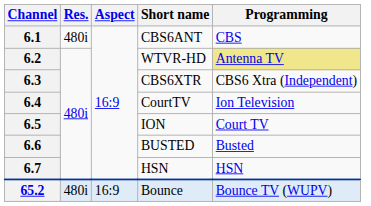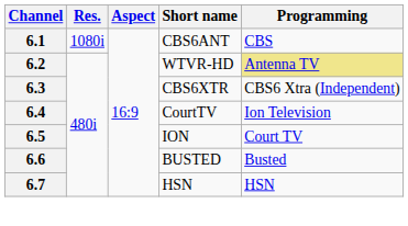 <table class="wikitable">
 <tr>
 <th scope = "col"><a href='#'>Channel</a></th>
 <th scope = "col"><a href='#'>Res.</a></th>
 <th scope = "col"><a href='#'>Aspect</a></th>
 <th scope = "col">Short name</th>
 <th scope = "col">Programming</th>
 </tr>
 <tr>
 <th scope="row">6.1</th>
-<td>480i</td>
+<td><a href='#'>1080i</a></td>
 <td rowspan=7><a href='#'>16:9</a></td>
 <td>CBS6ANT</td>
 <td><a href='#'>CBS</a></td>
 </tr>
 <tr>
 <th scope="row">6.2</th>
 <td rowspan=6><a href='#'>480i</a></td>
 <td>WTVR-HD</td>
 <td style="background: khaki;"><a href='#'>Antenna TV</a></td>
 </tr>
 <tr>
 <th scope="row">6.3</th>
 <td>CBS6XTR</td>
 <td>CBS6 Xtra (<a href='#'>Independent</a>)</td>
 </tr>
 <tr>
 <th scope="row">6.4</th>
 <td>CourtTV</td>
 <td><a href='#'>Ion Television</a></td>
 </tr>
 <tr>
 <th scope="row">6.5</th>
 <td>ION</td>
 <td><a href='#'>Court TV</a></td>
 </tr>
 <tr>
 <th scope="row">6.6</th>
 <td>BUSTED</td>
 <td><a href='#'>Busted</a></td>
 </tr>
 <tr>
 <th scope="row">6.7</th>
 <td>HSN</td>
 <td><a href='#'>HSN</a></td>
 </tr>
-<tr style="background-color:#DFEBF6; border-top: 2px solid #003399;">
-<th scope="row"><a href='#'>65.2</a></th>
-<td>480i</td>
-<td>16:9</td>
-<td>Bounce</td>
-<td><a href='#'>Bounce TV</a> (<a href='#'>WUPV</a>)</td>
-</tr>
 </table>
